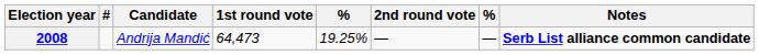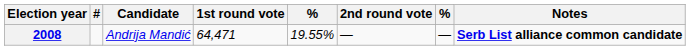 <table class="wikitable">
 <tr>
 <th>Election year</th>
 <th>#</th>
 <th>Candidate</th>
 <th>1st round vote</th>
 <th>%</th>
 <th>2nd round vote</th>
 <th>%</th>
 <th>Notes</th>
 </tr>
 <tr>
 <th><a href='#'>2008</a></th>
 <td></td>
 <td><em><a href='#'>Andrija Mandić</a></em></td>
-<td><em>64,473</em></td>
-<td><em>19.25%</em></td>
+<td><em>64,471</em></td>
+<td><em>19.55%</em></td>
 <td><em>—</em></td>
 <td><em>—</em></td>
 <td><strong><a href='#'>Serb List</a> alliance common candidate</strong></td>
 </tr>
 </table>
